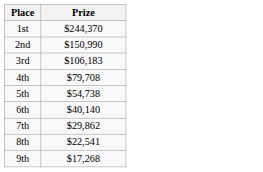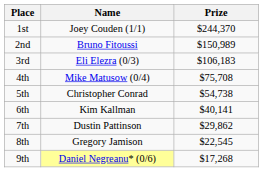 <table class="wikitable">
 <tr>
 <th width="50">Place</th>
+<th width="200">Name</th>
 <th width="125">Prize</th>
 </tr>
 <tr>
 <td align = "center">1st</td>
+<td align = "center">Joey Couden (1/1)</td>
 <td align = "center">$244,370</td>
 </tr>
 <tr>
 <td align = "center">2nd</td>
-<td align = "center">$150,990</td>
+<td align = "center"><a href='#'>Bruno Fitoussi</a></td>
+<td align = "center">$150,989</td>
 </tr>
 <tr>
 <td align = "center">3rd</td>
+<td align = "center"><a href='#'>Eli Elezra</a> (0/3)</td>
 <td align = "center">$106,183</td>
 </tr>
 <tr>
 <td align = "center">4th</td>
-<td align = "center">$79,708</td>
+<td align = "center"><a href='#'>Mike Matusow</a> (0/4)</td>
+<td align = "center">$75,708</td>
 </tr>
 <tr>
 <td align = "center">5th</td>
+<td align = "center">Christopher Conrad</td>
 <td align = "center">$54,738</td>
 </tr>
 <tr>
 <td align = "center">6th</td>
-<td align = "center">$40,140</td>
+<td align = "center">Kim Kallman</td>
+<td align = "center">$40,141</td>
 </tr>
 <tr>
 <td align = "center">7th</td>
+<td align = "center">Dustin Pattinson</td>
 <td align = "center">$29,862</td>
 </tr>
 <tr>
 <td align = "center">8th</td>
-<td align = "center">$22,541</td>
+<td align = "center">Gregory Jamison</td>
+<td align = "center">$22,545</td>
 </tr>
 <tr>
 <td align = "center">9th</td>
+<td align = "center" bgcolor="#FFFF99"><a href='#'>Daniel Negreanu</a>* (0/6)</td>
 <td align = "center">$17,268</td>
 </tr>
 </table>
